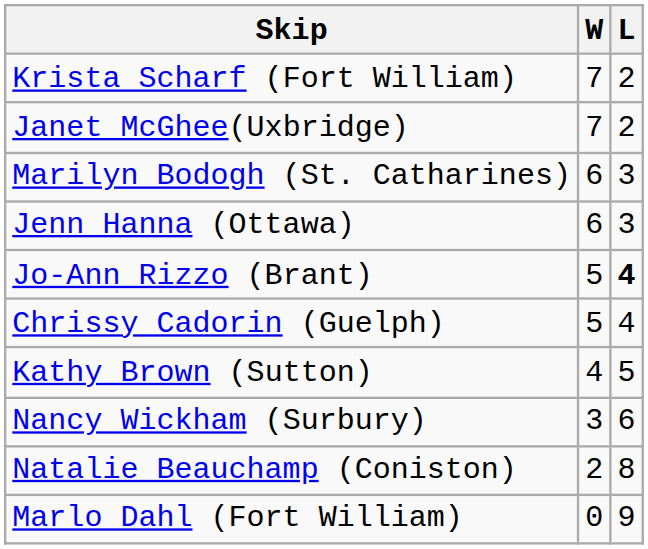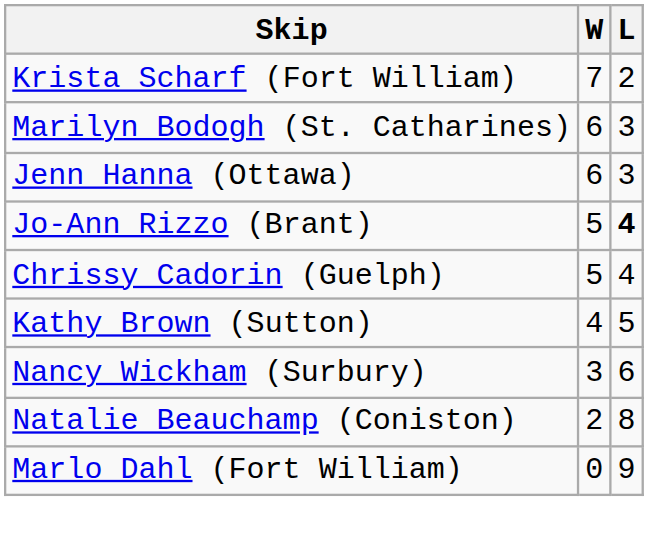 <table class="wikitable">
 <tr>
 <th>Skip</th>
 <th>W</th>
 <th>L</th>
 </tr>
 <tr>
 <td><a href='#'>Krista Scharf</a> (Fort William)</td>
-<td>7</td>
-<td>2</td>
-</tr>
-<tr>
-<td><a href='#'>Janet McGhee</a>(Uxbridge)</td>
 <td>7</td>
 <td>2</td>
 </tr>
 <tr>
 <td><a href='#'>Marilyn Bodogh</a> (St. Catharines)</td>
 <td>6</td>
 <td>3</td>
 </tr>
 <tr>
 <td><a href='#'>Jenn Hanna</a> (Ottawa)</td>
 <td>6</td>
 <td>3</td>
 </tr>
 <tr>
 <td><a href='#'>Jo-Ann Rizzo</a> (Brant)</td>
 <td>5</td>
 <td><strong>4</strong></td>
 </tr>
 <tr>
 <td><a href='#'>Chrissy Cadorin</a> (Guelph)</td>
 <td>5</td>
 <td>4</td>
 </tr>
 <tr>
 <td><a href='#'>Kathy Brown</a> (Sutton)</td>
 <td>4</td>
 <td>5</td>
 </tr>
 <tr>
 <td><a href='#'>Nancy Wickham</a> (Surbury)</td>
 <td>3</td>
 <td>6</td>
 </tr>
 <tr>
 <td><a href='#'>Natalie Beauchamp</a> (Coniston)</td>
 <td>2</td>
 <td>8</td>
 </tr>
 <tr>
 <td><a href='#'>Marlo Dahl</a> (Fort William)</td>
 <td>0</td>
 <td>9</td>
 </tr>
 </table>
